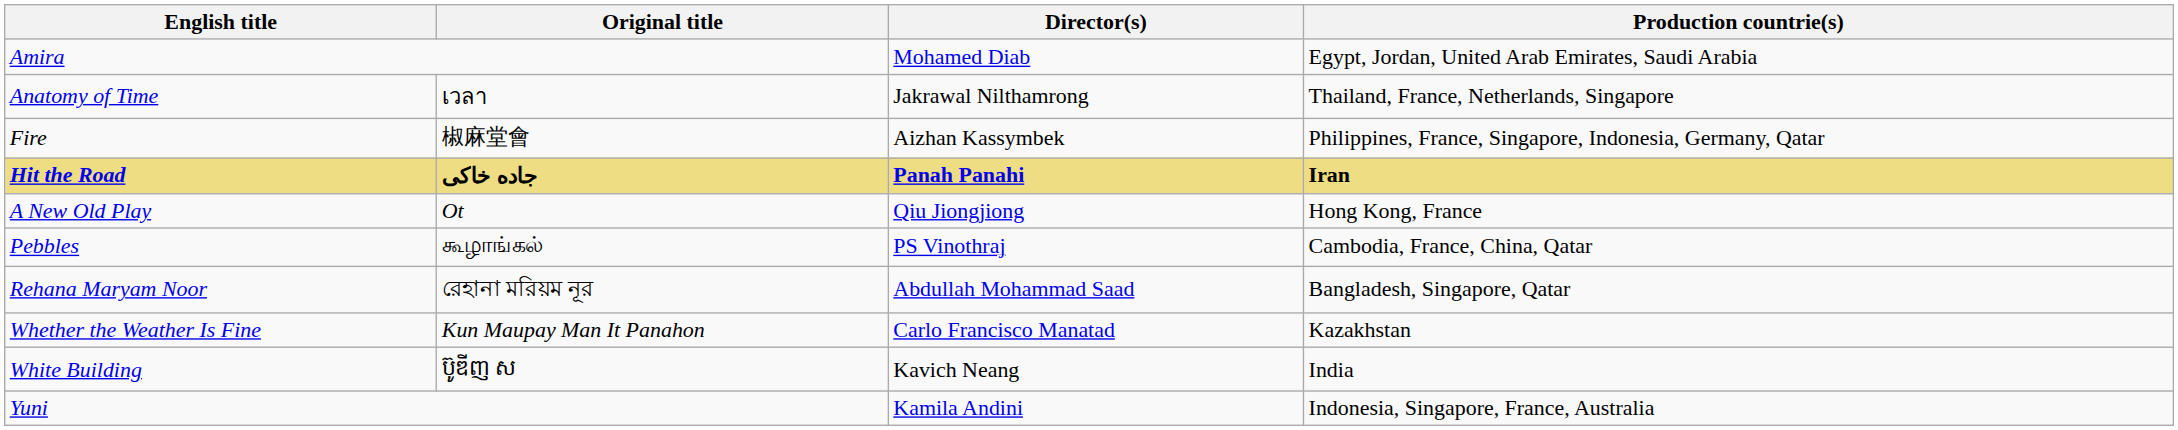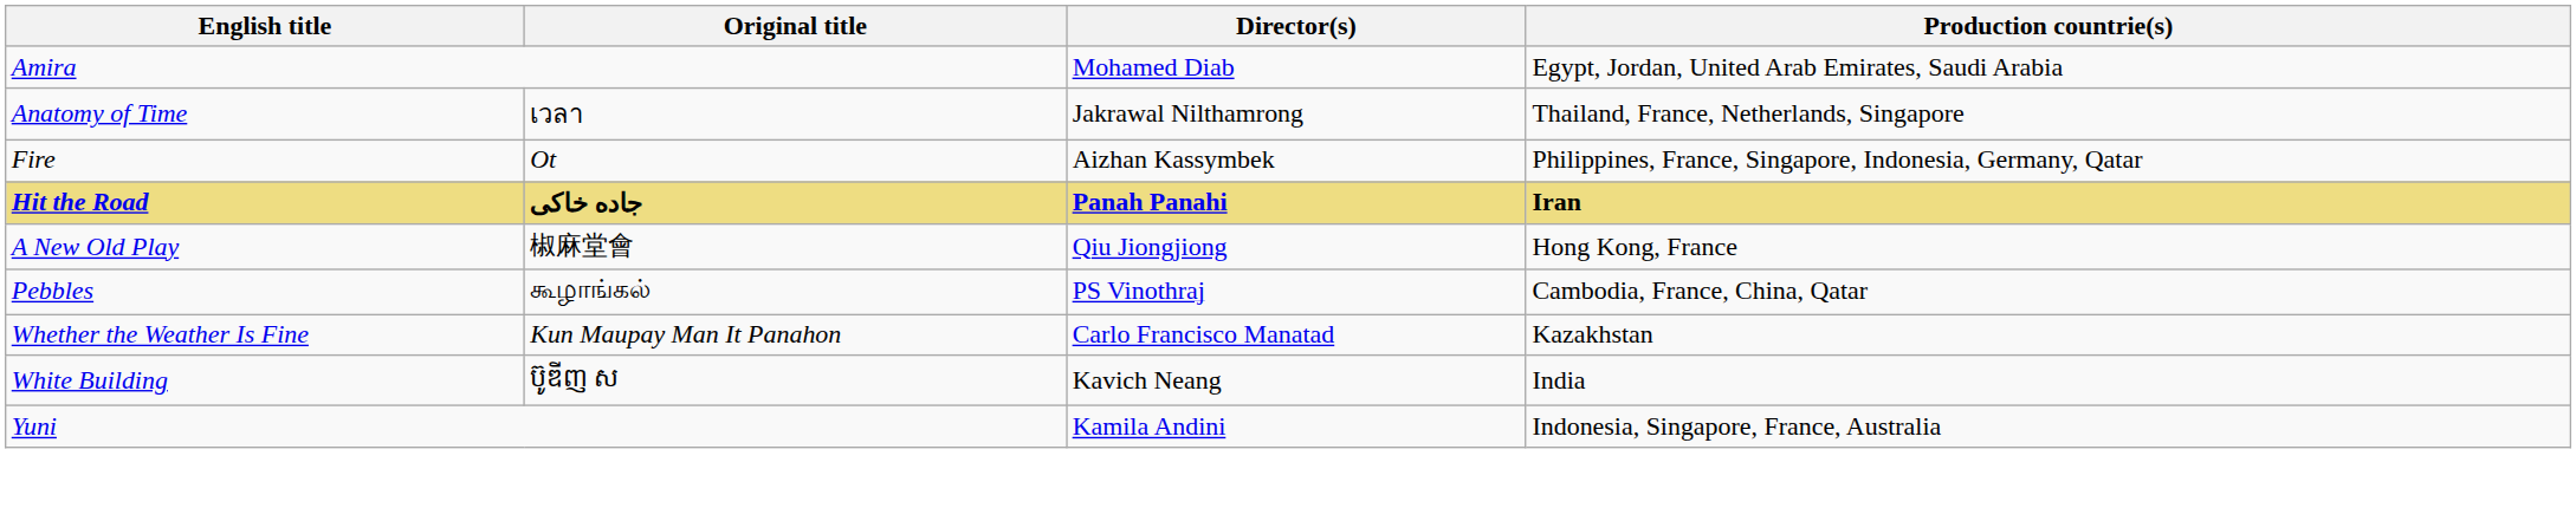 <table class="sortable wikitable" style="width:100%; margin-bottom:4px">
 <tr>
 <th scope="col">English title</th>
 <th scope="col">Original title</th>
 <th scope="col">Director(s)</th>
 <th scope="col">Production countrie(s)</th>
 </tr>
 <tr>
 <td colspan="2"><em><a href='#'>Amira</a></em></td>
 <td><a href='#'>Mohamed Diab</a></td>
 <td>Egypt, Jordan, United Arab Emirates, Saudi Arabia</td>
 </tr>
 <tr>
 <td><em><a href='#'>Anatomy of Time</a></em></td>
 <td>เวลา</td>
 <td>Jakrawal Nilthamrong</td>
 <td>Thailand, France, Netherlands, Singapore</td>
 </tr>
 <tr>
 <td><em>Fire</em></td>
-<td>椒麻堂會</td>
+<td><em>Ot</em></td>
 <td>Aizhan Kassymbek</td>
 <td>Philippines, France, Singapore, Indonesia, Germany, Qatar</td>
 </tr>
 <tr style="background:#EEDD82; font-weight:bold;">
 <td><em><a href='#'>Hit the Road</a></em></td>
 <td>جاده خاکی</td>
 <td><a href='#'>Panah Panahi</a></td>
 <td>Iran</td>
 </tr>
 <tr>
 <td><em><a href='#'>A New Old Play</a></em></td>
-<td><em>Ot</em></td>
+<td>椒麻堂會</td>
 <td><a href='#'>Qiu Jiongjiong</a></td>
 <td>Hong Kong, France</td>
 </tr>
 <tr>
 <td><em><a href='#'>Pebbles</a></em></td>
 <td>கூழாங்கல்</td>
 <td><a href='#'>PS Vinothraj</a></td>
 <td>Cambodia, France, China, Qatar</td>
-</tr>
-<tr>
-<td><em><a href='#'>Rehana Maryam Noor</a></em></td>
-<td>রেহানা মরিয়ম নূর</td>
-<td><a href='#'>Abdullah Mohammad Saad</a></td>
-<td>Bangladesh, Singapore, Qatar</td>
 </tr>
 <tr>
 <td><em><a href='#'>Whether the Weather Is Fine</a></em></td>
 <td><em>Kun Maupay Man It Panahon</em></td>
 <td><a href='#'>Carlo Francisco Manatad</a></td>
 <td>Kazakhstan</td>
 </tr>
 <tr>
 <td><em><a href='#'>White Building</a></em></td>
 <td>ប៊ូឌីញ ស</td>
 <td>Kavich Neang</td>
 <td>India</td>
 </tr>
 <tr>
 <td colspan="2"><em><a href='#'>Yuni</a></em></td>
 <td><a href='#'>Kamila Andini</a></td>
 <td>Indonesia, Singapore, France, Australia</td>
 </tr>
 </table>
